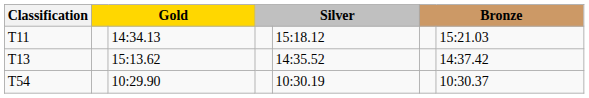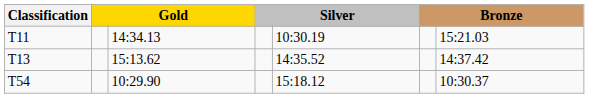 <table class=wikitable style="font-size:100%">
 <tr>
 <th rowspan="1" width="15%">Classification</th>
 <th colspan="2" style="background:gold;">Gold</th>
 <th colspan="2" style="background:silver;">Silver</th>
 <th colspan="2" style="background:#CC9966;">Bronze</th>
 </tr>
 <tr>
 <td>T11 <br></td>
 <td></td>
 <td>14:34.13 </td>
 <td></td>
-<td>15:18.12</td>
+<td>10:30.19</td>
 <td></td>
 <td>15:21.03</td>
 </tr>
 <tr>
 <td>T13 <br></td>
 <td></td>
 <td>15:13.62 </td>
 <td></td>
 <td>14:35.52 </td>
 <td></td>
 <td>14:37.42 </td>
 </tr>
 <tr>
 <td>T54 <br></td>
 <td></td>
 <td>10:29.90</td>
 <td></td>
-<td>10:30.19</td>
+<td>15:18.12</td>
 <td></td>
 <td>10:30.37</td>
 </tr>
 </table>
